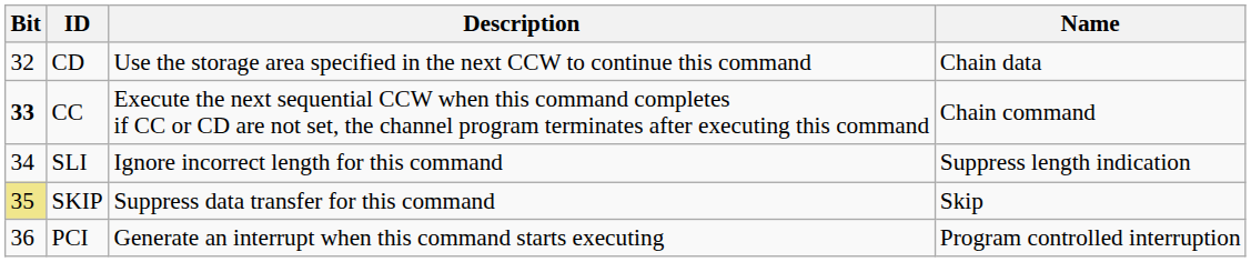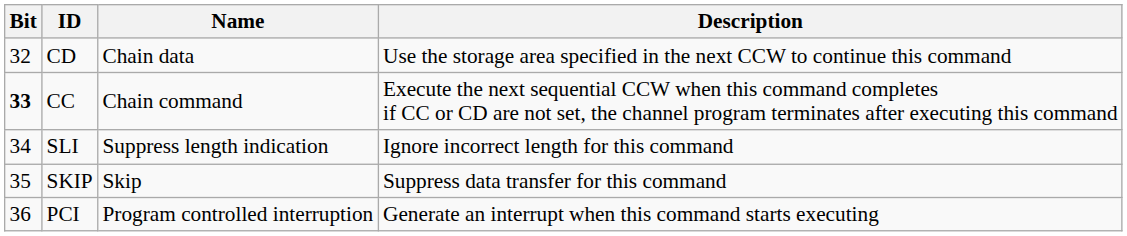 <table class="wikitable">
 <tr>
 <th>Bit</th>
 <th>ID</th>
+<th>Name</th>
 <th>Description</th>
-<th>Name</th>
 </tr>
 <tr>
 <td>32</td>
 <td>CD</td>
+<td>Chain data</td>
 <td>Use the storage area specified in the next CCW to continue this command</td>
-<td>Chain data</td>
 </tr>
 <tr>
 <td><strong>33</strong></td>
 <td>CC</td>
+<td>Chain command</td>
 <td>Execute the next sequential CCW when this command completes<br> if CC or CD are not set, the channel program terminates after executing this command</td>
-<td>Chain command</td>
 </tr>
 <tr>
 <td>34</td>
 <td>SLI</td>
+<td>Suppress length indication</td>
 <td>Ignore incorrect length for this command</td>
-<td>Suppress length indication</td>
 </tr>
 <tr>
-<td style="background: khaki;">35</td>
+<td>35</td>
 <td>SKIP</td>
+<td>Skip</td>
 <td>Suppress data transfer for this command</td>
-<td>Skip</td>
 </tr>
 <tr>
 <td>36</td>
 <td>PCI</td>
+<td>Program controlled interruption</td>
 <td>Generate an interrupt when this command starts executing</td>
-<td>Program controlled interruption</td>
 </tr>
 </table>
